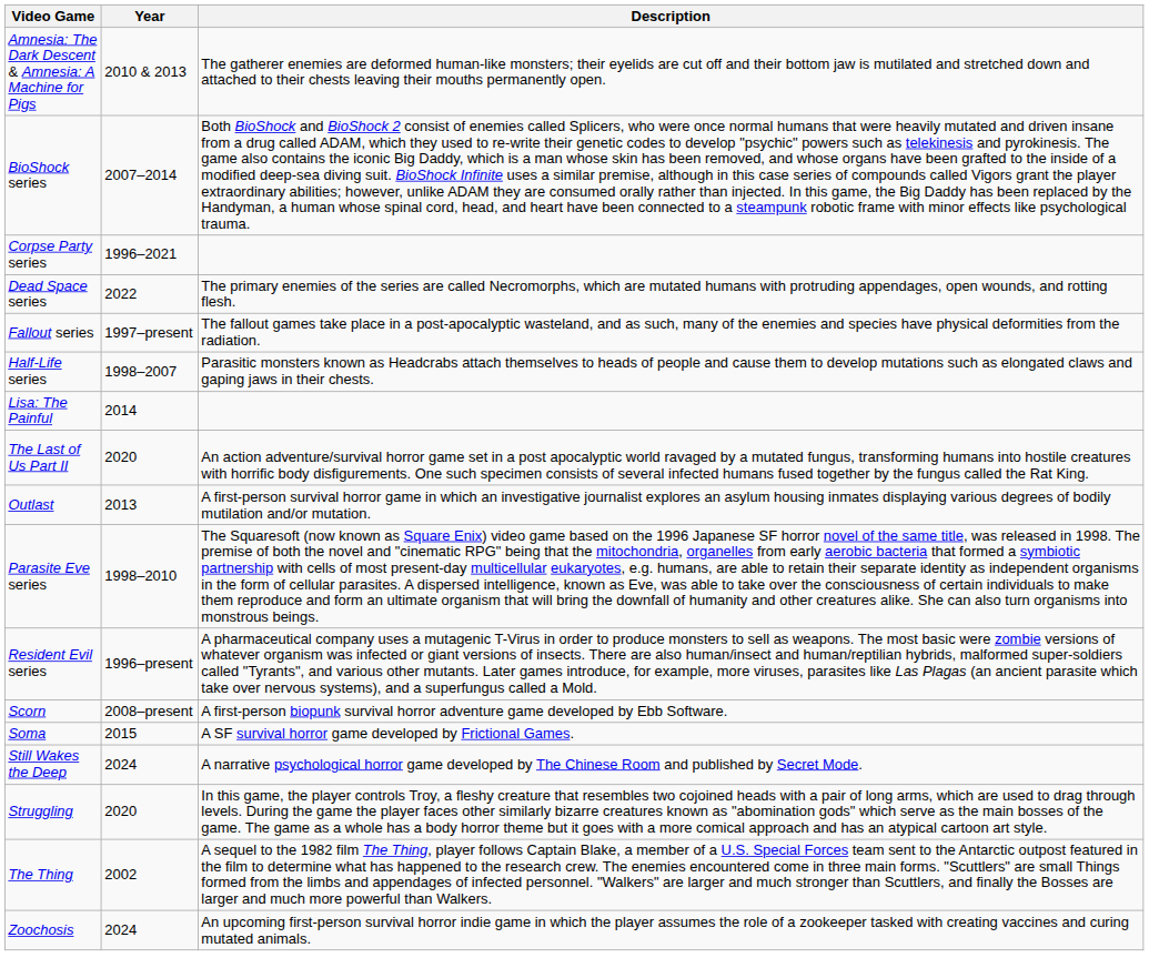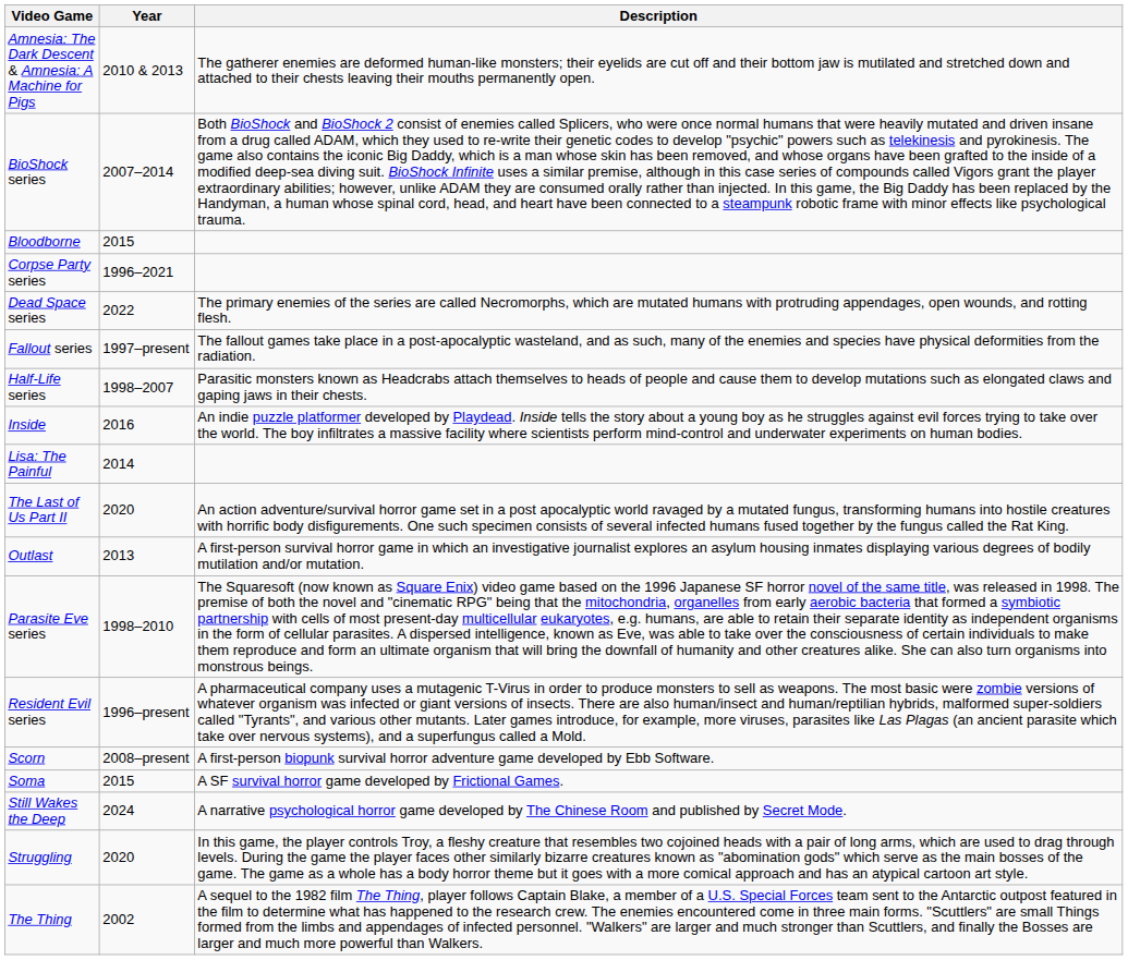 <table class="wikitable sortable" border="1" width="80%">
 <tr>
 <th scope="col" width="100px">Video Game</th>
 <th scope="col" width="100px">Year</th>
 <th scope="col">Description</th>
 </tr>
 <tr>
 <td><em><a href='#'>Amnesia: The Dark Descent</a></em> & <em><a href='#'>Amnesia: A Machine for Pigs</a></em></td>
 <td>2010 & 2013</td>
 <td>The gatherer enemies are deformed human-like monsters; their eyelids are cut off and their bottom jaw is mutilated and stretched down and attached to their chests leaving their mouths permanently open.</td>
 </tr>
 <tr>
 <td><em><a href='#'>BioShock</a></em> series</td>
 <td>2007–2014</td>
 <td>Both <em><a href='#'>BioShock</a></em> and <em><a href='#'>BioShock 2</a></em> consist of enemies called Splicers, who were once normal humans that were heavily mutated and driven insane from a drug called ADAM, which they used to re-write their genetic codes to develop "psychic" powers such as <a href='#'>telekinesis</a> and pyrokinesis. The game also contains the iconic Big Daddy, which is a man whose skin has been removed, and whose organs have been grafted to the inside of a modified deep-sea diving suit. <em><a href='#'>BioShock Infinite</a></em> uses a similar premise, although in this case series of compounds called Vigors grant the player extraordinary abilities; however, unlike ADAM they are consumed orally rather than injected. In this game, the Big Daddy has been replaced by the Handyman, a human whose spinal cord, head, and heart have been connected to a <a href='#'>steampunk</a> robotic frame with minor effects like psychological trauma.</td>
+</tr>
+<tr>
+<td><em><a href='#'>Bloodborne</a></em></td>
+<td>2015</td>
+<td></td>
 </tr>
 <tr>
 <td><em><a href='#'>Corpse Party</a></em> series</td>
 <td>1996–2021</td>
 <td></td>
 </tr>
 <tr>
 <td><em><a href='#'>Dead Space</a></em> series</td>
 <td>2022</td>
 <td>The primary enemies of the series are called Necromorphs, which are mutated humans with protruding appendages, open wounds, and rotting flesh.</td>
 </tr>
 <tr>
 <td><em><a href='#'>Fallout</a></em> series</td>
 <td>1997–present</td>
 <td>The fallout games take place in a post-apocalyptic wasteland, and as such, many of the enemies and species have physical deformities from the radiation.</td>
 </tr>
 <tr>
 <td><em><a href='#'>Half-Life</a></em> series</td>
 <td>1998–2007</td>
 <td>Parasitic monsters known as Headcrabs attach themselves to heads of people and cause them to develop mutations such as elongated claws and gaping jaws in their chests.</td>
+</tr>
+<tr>
+<td><em><a href='#'>Inside</a></em></td>
+<td>2016</td>
+<td>An indie <a href='#'>puzzle platformer</a> developed by <a href='#'>Playdead</a>. <em>Inside</em> tells the story about a young boy as he struggles against evil forces trying to take over the world. The boy infiltrates a massive facility where scientists perform mind-control and underwater experiments on human bodies.</td>
 </tr>
 <tr>
 <td><em><a href='#'>Lisa: The Painful</a></em></td>
 <td>2014</td>
 <td></td>
 </tr>
 <tr>
 <td><em><a href='#'>The Last of Us Part II</a></em></td>
 <td>2020</td>
 <td><br>An action adventure/survival horror game set in a post apocalyptic world ravaged by a mutated fungus, transforming humans into hostile creatures with horrific body disfigurements. One such specimen consists of several infected humans fused together by the fungus called the Rat King.</td>
 </tr>
 <tr>
 <td><em><a href='#'>Outlast</a></em></td>
 <td>2013</td>
 <td>A first-person survival horror game in which an investigative journalist explores an asylum housing inmates displaying various degrees of bodily mutilation and/or mutation.</td>
 </tr>
 <tr>
 <td><em><a href='#'>Parasite Eve</a></em> series</td>
 <td>1998–2010</td>
 <td>The Squaresoft (now known as <a href='#'>Square Enix</a>) video game based on the 1996 Japanese SF horror <a href='#'>novel of the same title</a>, was released in 1998. The premise of both the novel and "cinematic RPG" being that the <a href='#'>mitochondria</a>, <a href='#'>organelles</a> from early <a href='#'>aerobic bacteria</a> that formed a <a href='#'>symbiotic partnership</a> with cells of most present-day <a href='#'>multicellular</a> <a href='#'>eukaryotes</a>, e.g. humans, are able to retain their separate identity as independent organisms in the form of cellular parasites. A dispersed intelligence, known as Eve, was able to take over the consciousness of certain individuals to make them reproduce and form an ultimate organism that will bring the downfall of humanity and other creatures alike. She can also turn organisms into monstrous beings.</td>
 </tr>
 <tr>
 <td><em><a href='#'>Resident Evil</a></em> series</td>
 <td>1996–present</td>
 <td>A pharmaceutical company uses a mutagenic T-Virus in order to produce monsters to sell as weapons. The most basic were <a href='#'>zombie</a> versions of whatever organism was infected or giant versions of insects. There are also human/insect and human/reptilian hybrids, malformed super-soldiers called "Tyrants", and various other mutants. Later games introduce, for example, more viruses, parasites like <em>Las Plagas</em> (an ancient parasite which take over nervous systems), and a superfungus called a Mold.</td>
 </tr>
 <tr>
 <td><em><a href='#'>Scorn</a></em></td>
 <td>2008–present</td>
 <td>A first-person <a href='#'>biopunk</a> survival horror adventure game developed by Ebb Software.</td>
 </tr>
 <tr>
 <td><em><a href='#'>Soma</a></em></td>
 <td>2015</td>
 <td>A SF <a href='#'>survival horror</a> game developed by <a href='#'>Frictional Games</a>.</td>
 </tr>
 <tr>
 <td><em><a href='#'>Still Wakes the Deep</a></em></td>
 <td>2024</td>
 <td>A narrative <a href='#'>psychological horror</a> game developed by <a href='#'>The Chinese Room</a> and published by <a href='#'>Secret Mode</a>.</td>
 </tr>
 <tr>
 <td><em><a href='#'>Struggling</a></em></td>
 <td>2020</td>
 <td>In this game, the player controls Troy, a fleshy creature that resembles two cojoined heads with a pair of long arms, which are used to drag through levels. During the game the player faces other similarly bizarre creatures known as "abomination gods" which serve as the main bosses of the game. The game as a whole has a body horror theme but it goes with a more comical approach and has an atypical cartoon art style.</td>
 </tr>
 <tr>
 <td><em><a href='#'>The Thing</a></em></td>
 <td>2002</td>
 <td>A sequel to the 1982 film <em><a href='#'>The Thing</a></em>, player follows Captain Blake, a member of a <a href='#'>U.S. Special Forces</a> team sent to the Antarctic outpost featured in the film to determine what has happened to the research crew. The enemies encountered come in three main forms. "Scuttlers" are small Things formed from the limbs and appendages of infected personnel. "Walkers" are larger and much stronger than Scuttlers, and finally the Bosses are larger and much more powerful than Walkers.</td>
 </tr>
-<tr>
-<td><em><a href='#'>Zoochosis</a></em></td>
-<td>2024</td>
-<td>An upcoming first-person survival horror indie game in which the player assumes the role of a zookeeper tasked with creating vaccines and curing mutated animals.</td>
-</tr>
 </table>
